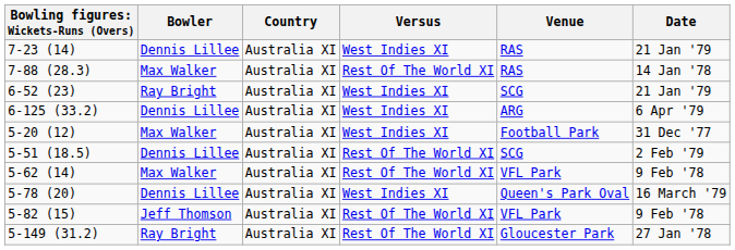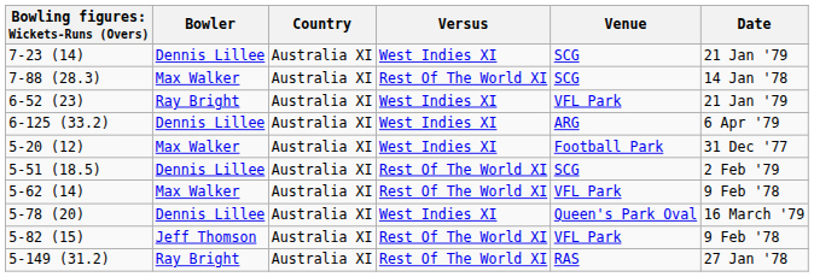 <table class="wikitable">
 <tr>
 <th>Bowling figures:<br><small>Wickets-Runs (Overs)</small></th>
 <th>Bowler</th>
 <th>Country</th>
 <th>Versus</th>
 <th>Venue</th>
 <th>Date</th>
 </tr>
 <tr>
 <td>7-23 (14)</td>
 <td><a href='#'>Dennis Lillee</a></td>
 <td> Australia XI</td>
 <td> <a href='#'>West Indies XI</a></td>
-<td><a href='#'>RAS</a></td>
+<td><a href='#'>SCG</a></td>
 <td>21 Jan '79</td>
 </tr>
 <tr>
 <td>7-88 (28.3)</td>
 <td><a href='#'>Max Walker</a></td>
 <td> Australia XI</td>
 <td> <a href='#'>Rest Of The World XI</a></td>
-<td><a href='#'>RAS</a></td>
+<td><a href='#'>SCG</a></td>
 <td>14 Jan '78</td>
 </tr>
 <tr>
 <td>6-52 (23)</td>
 <td><a href='#'>Ray Bright</a></td>
 <td> Australia XI</td>
 <td> <a href='#'>West Indies XI</a></td>
-<td><a href='#'>SCG</a></td>
+<td><a href='#'>VFL Park</a></td>
 <td>21 Jan '79</td>
 </tr>
 <tr>
 <td>6-125 (33.2)</td>
 <td><a href='#'>Dennis Lillee</a></td>
 <td> Australia XI</td>
 <td> <a href='#'>West Indies XI</a></td>
 <td><a href='#'>ARG</a></td>
 <td>6 Apr '79</td>
 </tr>
 <tr>
 <td>5-20 (12)</td>
 <td><a href='#'>Max Walker</a></td>
 <td> Australia XI</td>
 <td> <a href='#'>West Indies XI</a></td>
 <td><a href='#'>Football Park</a></td>
 <td>31 Dec '77</td>
 </tr>
 <tr>
 <td>5-51 (18.5)</td>
 <td><a href='#'>Dennis Lillee</a></td>
 <td> Australia XI</td>
 <td> <a href='#'>Rest Of The World XI</a></td>
 <td><a href='#'>SCG</a></td>
 <td>2 Feb '79</td>
 </tr>
 <tr>
 <td>5-62 (14)</td>
 <td><a href='#'>Max Walker</a></td>
 <td> Australia XI</td>
 <td> <a href='#'>Rest Of The World XI</a></td>
 <td><a href='#'>VFL Park</a></td>
 <td>9 Feb '78</td>
 </tr>
 <tr>
 <td>5-78 (20)</td>
 <td><a href='#'>Dennis Lillee</a></td>
 <td> Australia XI</td>
 <td> <a href='#'>West Indies XI</a></td>
 <td><a href='#'>Queen's Park Oval</a></td>
 <td>16 March '79</td>
 </tr>
 <tr>
 <td>5-82 (15)</td>
 <td><a href='#'>Jeff Thomson</a></td>
 <td> Australia XI</td>
 <td> <a href='#'>Rest Of The World XI</a></td>
 <td><a href='#'>VFL Park</a></td>
 <td>9 Feb '78</td>
 </tr>
 <tr>
 <td>5-149 (31.2)</td>
 <td><a href='#'>Ray Bright</a></td>
 <td> Australia XI</td>
 <td> <a href='#'>Rest Of The World XI</a></td>
-<td><a href='#'>Gloucester Park</a></td>
+<td><a href='#'>RAS</a></td>
 <td>27 Jan '78</td>
 </tr>
 </table>
